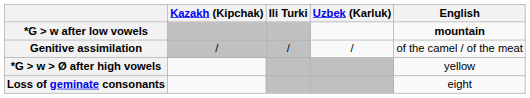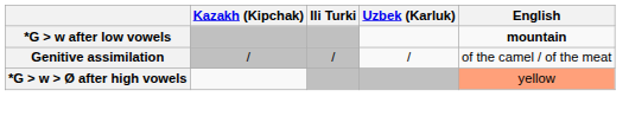 <table class="wikitable" style="text-align:center">
 <tr>
 <th> </th>
 <th><a href='#'>Kazakh</a> (Kipchak)</th>
 <th>Ili Turki</th>
 <th><a href='#'>Uzbek</a> (Karluk)</th>
 <th>English</th>
 </tr>
 <tr>
 <th>*G > w after low vowels</th>
 <td bgcolor="silver"></td>
 <td bgcolor="silver"></td>
 <td></td>
 <td><strong>mountain</strong></td>
 </tr>
 <tr>
 <th>Genitive assimilation</th>
 <td bgcolor="silver"> / </td>
 <td bgcolor="silver"> / </td>
 <td> / </td>
 <td>of the camel / of the meat</td>
 </tr>
 <tr>
 <th>*G > w > Ø after high vowels</th>
 <td></td>
 <td bgcolor="silver"></td>
 <td bgcolor="silver"></td>
-<td>yellow</td>
-</tr>
-<tr>
-<th>Loss of <a href='#'>geminate</a> consonants</th>
-<td></td>
-<td bgcolor="silver"></td>
-<td bgcolor="silver"></td>
-<td>eight</td>
+<td style="background: lightsalmon;">yellow</td>
 </tr>
 </table>
